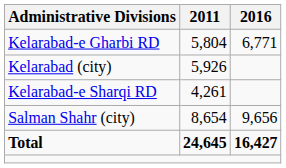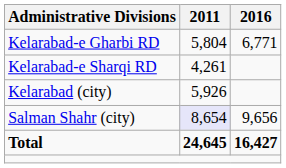 <table class="wikitable">
 <tr>
 <th>Administrative Divisions</th>
 <th>2011</th>
 <th>2016</th>
 </tr>
 <tr>
 <td><a href='#'>Kelarabad-e Gharbi RD</a></td>
 <td style="text-align: right;">5,804</td>
 <td style="text-align: right;">6,771</td>
 </tr>
 <tr>
+<td><a href='#'>Kelarabad-e Sharqi RD</a></td>
+<td style="text-align: right;">4,261</td>
+<td style="text-align: right;"></td>
+</tr>
+<tr>
 <td><a href='#'>Kelarabad</a> (city)</td>
 <td style="text-align: right;">5,926</td>
 <td style="text-align: right;"></td>
 </tr>
 <tr>
-<td><a href='#'>Kelarabad-e Sharqi RD</a></td>
-<td style="text-align: right;">4,261</td>
-<td style="text-align: right;"></td>
-</tr>
-<tr>
 <td><a href='#'>Salman Shahr</a> (city)</td>
-<td style="text-align: right;">8,654</td>
+<td style="background: lavender; text-align: right;">8,654</td>
 <td style="text-align: right;">9,656</td>
 </tr>
 <tr>
 <td><strong>Total</strong></td>
 <td style="text-align: right;"><strong>24,645</strong></td>
 <td style="text-align: right;"><strong>16,427</strong></td>
 </tr>
 <tr>
 <td colspan=3></td>
 </tr>
 </table>
